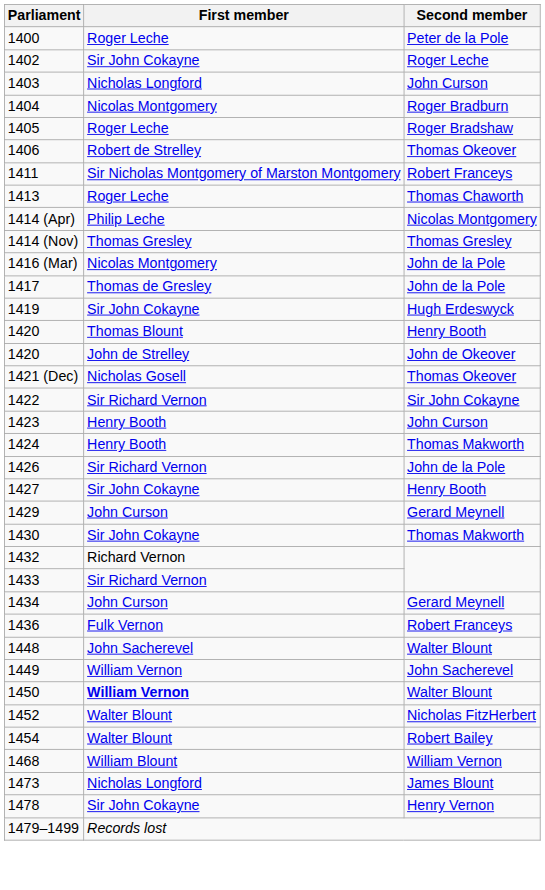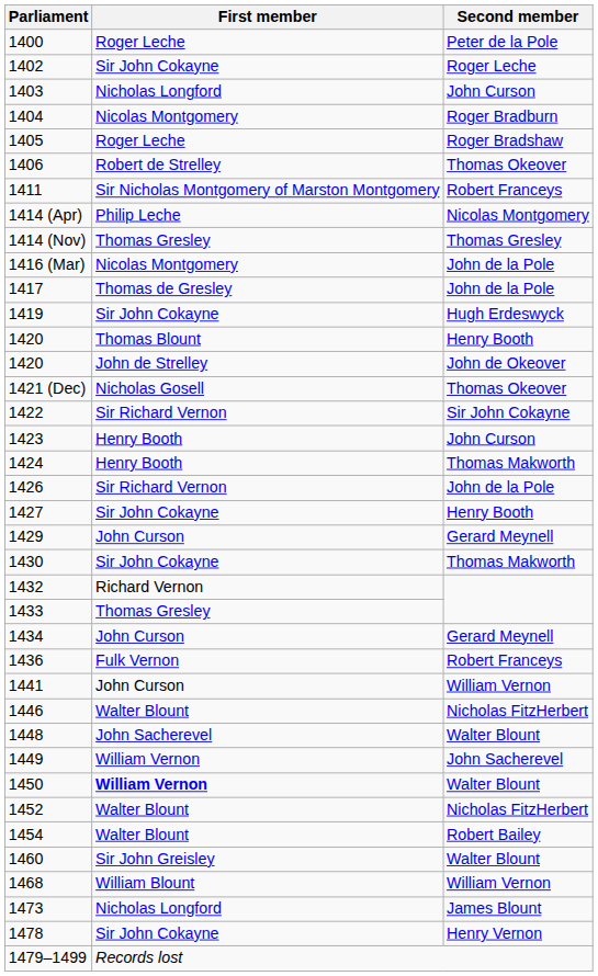 <table class="wikitable">
 <tr>
 <th>Parliament</th>
 <th>First member</th>
 <th>Second member</th>
 </tr>
 <tr>
 <td>1400</td>
 <td><a href='#'>Roger Leche</a></td>
 <td><a href='#'>Peter de la Pole</a></td>
 </tr>
 <tr>
 <td>1402</td>
 <td><a href='#'>Sir John Cokayne</a></td>
 <td><a href='#'>Roger Leche</a></td>
 </tr>
 <tr>
 <td>1403</td>
 <td><a href='#'>Nicholas Longford</a></td>
 <td><a href='#'>John Curson</a></td>
 </tr>
 <tr>
 <td>1404</td>
 <td><a href='#'>Nicolas Montgomery</a></td>
 <td><a href='#'>Roger Bradburn</a></td>
 </tr>
 <tr>
 <td>1405</td>
 <td><a href='#'>Roger Leche</a></td>
 <td><a href='#'>Roger Bradshaw</a></td>
 </tr>
 <tr>
 <td>1406</td>
 <td><a href='#'>Robert de Strelley</a></td>
 <td><a href='#'>Thomas Okeover</a></td>
 </tr>
 <tr>
 <td>1411</td>
 <td><a href='#'>Sir Nicholas Montgomery of Marston Montgomery</a></td>
 <td><a href='#'>Robert Franceys</a></td>
-</tr>
-<tr>
-<td>1413</td>
-<td><a href='#'>Roger Leche</a></td>
-<td><a href='#'>Thomas Chaworth</a></td>
 </tr>
 <tr>
 <td>1414 (Apr)</td>
 <td><a href='#'>Philip Leche</a></td>
 <td><a href='#'>Nicolas Montgomery</a></td>
 </tr>
 <tr>
 <td>1414 (Nov)</td>
 <td><a href='#'>Thomas Gresley</a></td>
 <td><a href='#'>Thomas Gresley</a></td>
 </tr>
 <tr>
 <td>1416 (Mar)</td>
 <td><a href='#'>Nicolas Montgomery</a></td>
 <td><a href='#'>John de la Pole</a></td>
 </tr>
 <tr>
 <td>1417</td>
 <td><a href='#'>Thomas de Gresley</a></td>
 <td><a href='#'>John de la Pole</a></td>
 </tr>
 <tr>
 <td>1419</td>
 <td><a href='#'>Sir John Cokayne</a></td>
 <td><a href='#'>Hugh Erdeswyck</a></td>
 </tr>
 <tr>
 <td>1420</td>
 <td><a href='#'>Thomas Blount</a></td>
 <td><a href='#'>Henry Booth</a></td>
 </tr>
 <tr>
 <td>1420</td>
 <td><a href='#'>John de Strelley</a></td>
 <td><a href='#'>John de Okeover</a></td>
 </tr>
 <tr>
 <td>1421 (Dec)</td>
 <td><a href='#'>Nicholas Gosell</a></td>
 <td><a href='#'>Thomas Okeover</a></td>
 </tr>
 <tr>
 <td>1422</td>
 <td><a href='#'>Sir Richard Vernon</a></td>
 <td><a href='#'>Sir John Cokayne</a></td>
 </tr>
 <tr>
 <td>1423</td>
 <td><a href='#'>Henry Booth</a></td>
 <td><a href='#'>John Curson</a></td>
 </tr>
 <tr>
 <td>1424</td>
 <td><a href='#'>Henry Booth</a></td>
 <td><a href='#'>Thomas Makworth</a></td>
 </tr>
 <tr>
 <td>1426</td>
 <td><a href='#'>Sir Richard Vernon</a></td>
 <td><a href='#'>John de la Pole</a></td>
 </tr>
 <tr>
 <td>1427</td>
 <td><a href='#'>Sir John Cokayne</a></td>
 <td><a href='#'>Henry Booth</a></td>
 </tr>
 <tr>
 <td>1429</td>
 <td><a href='#'>John Curson</a></td>
 <td><a href='#'>Gerard Meynell</a></td>
 </tr>
 <tr>
 <td>1430</td>
 <td><a href='#'>Sir John Cokayne</a></td>
 <td><a href='#'>Thomas Makworth</a></td>
 </tr>
 <tr>
 <td>1432</td>
 <td>Richard Vernon</td>
 </tr>
 <tr>
 <td>1433</td>
-<td><a href='#'>Sir Richard Vernon</a></td>
+<td><a href='#'>Thomas Gresley</a></td>
 </tr>
 <tr>
 <td>1434</td>
 <td><a href='#'>John Curson</a></td>
 <td><a href='#'>Gerard Meynell</a></td>
 </tr>
 <tr>
 <td>1436</td>
 <td><a href='#'>Fulk Vernon</a></td>
 <td><a href='#'>Robert Franceys</a></td>
+</tr>
+<tr>
+<td>1441</td>
+<td>John Curson</td>
+<td><a href='#'>William Vernon</a></td>
+</tr>
+<tr>
+<td>1446</td>
+<td><a href='#'>Walter Blount</a></td>
+<td><a href='#'>Nicholas FitzHerbert</a></td>
 </tr>
 <tr>
 <td>1448</td>
 <td><a href='#'>John Sacherevel</a></td>
 <td><a href='#'>Walter Blount</a></td>
 </tr>
 <tr>
 <td>1449</td>
 <td><a href='#'>William Vernon</a></td>
 <td><a href='#'>John Sacherevel</a></td>
 </tr>
 <tr>
 <td>1450</td>
 <td><strong><a href='#'>William Vernon</a></strong></td>
 <td><a href='#'>Walter Blount</a></td>
 </tr>
 <tr>
 <td>1452</td>
 <td><a href='#'>Walter Blount</a></td>
 <td><a href='#'>Nicholas FitzHerbert</a></td>
 </tr>
 <tr>
 <td>1454</td>
 <td><a href='#'>Walter Blount</a></td>
 <td><a href='#'>Robert Bailey</a></td>
 </tr>
 <tr>
+<td>1460</td>
+<td><a href='#'>Sir John Greisley</a></td>
+<td><a href='#'>Walter Blount</a></td>
+</tr>
+<tr>
 <td>1468</td>
 <td><a href='#'>William Blount</a></td>
 <td><a href='#'>William Vernon</a></td>
 </tr>
 <tr>
 <td>1473</td>
 <td><a href='#'>Nicholas Longford</a></td>
 <td><a href='#'>James Blount</a></td>
 </tr>
 <tr>
 <td>1478</td>
 <td><a href='#'>Sir John Cokayne</a></td>
 <td><a href='#'>Henry Vernon</a></td>
 </tr>
 <tr>
 <td>1479–1499</td>
 <td colspan = "2"><em>Records lost</em></td>
 </tr>
 </table>
